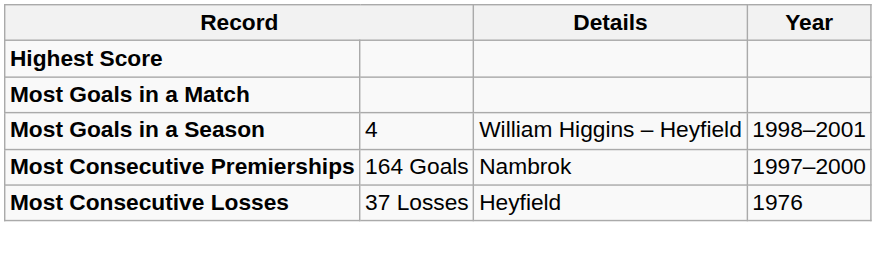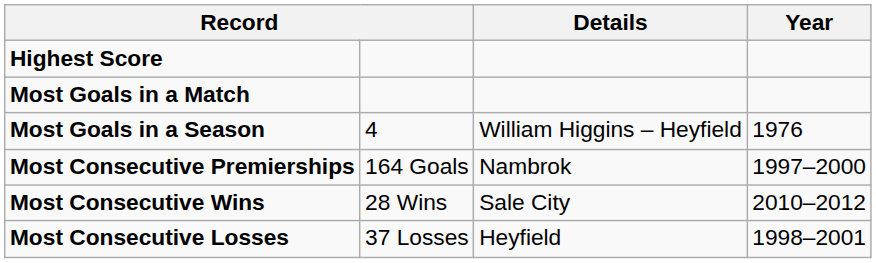 <table class="wikitable">
 <tr>
 <th colspan=2>Record</th>
 <th>Details</th>
 <th>Year</th>
 </tr>
 <tr>
 <td><strong>Highest Score</strong></td>
 <td></td>
 <td></td>
 <td></td>
 </tr>
 <tr>
 <td><strong>Most Goals in a Match</strong></td>
 <td></td>
 <td></td>
 <td></td>
 </tr>
 <tr>
 <td><strong>Most Goals in a Season</strong></td>
 <td>4</td>
 <td>William Higgins – Heyfield</td>
-<td>1998–2001</td>
+<td>1976</td>
 </tr>
 <tr>
 <td><strong>Most Consecutive Premierships</strong></td>
 <td>164 Goals</td>
 <td>Nambrok</td>
 <td>1997–2000</td>
 </tr>
 <tr>
+<td><strong>Most Consecutive Wins</strong></td>
+<td>28 Wins</td>
+<td>Sale City</td>
+<td>2010–2012</td>
+</tr>
+<tr>
 <td><strong>Most Consecutive Losses</strong></td>
 <td>37 Losses</td>
 <td>Heyfield</td>
-<td>1976</td>
+<td>1998–2001</td>
 </tr>
 </table>
